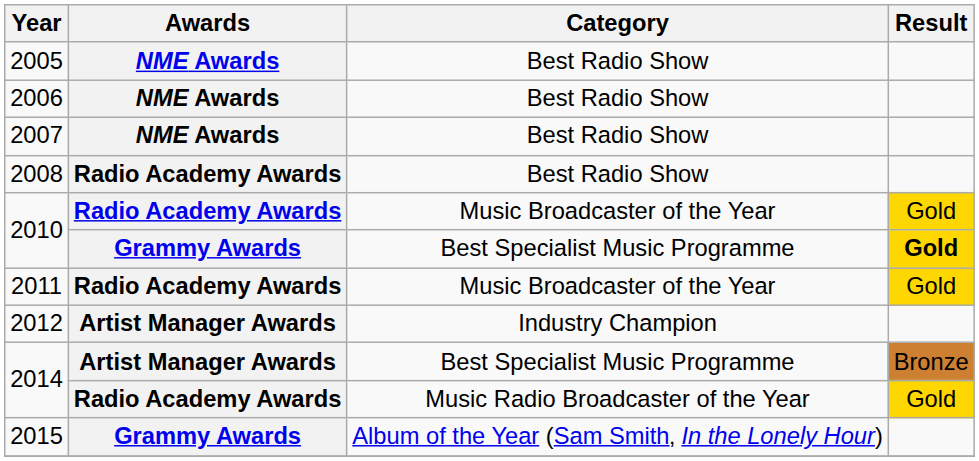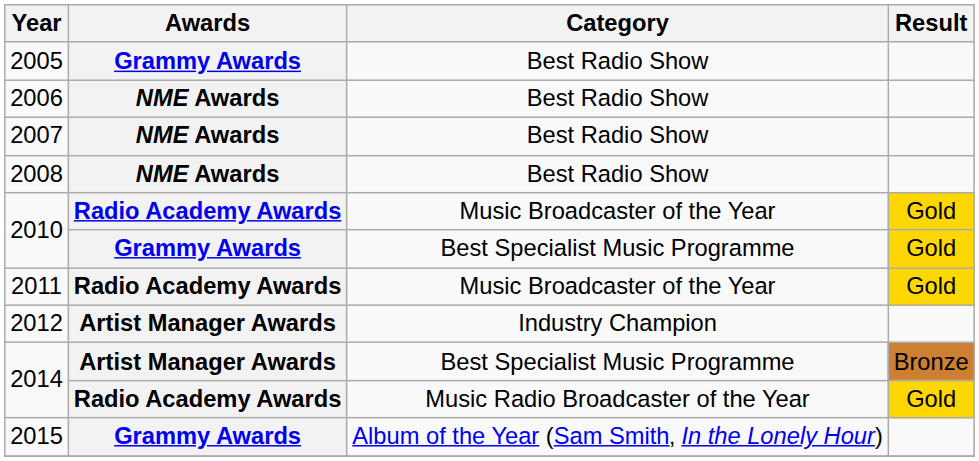 <table class="wikitable plainrowheaders" style="text-align:center;">
 <tr>
 <th scope="col">Year</th>
 <th scope="col">Awards</th>
 <th scope="col">Category</th>
 <th scope="col">Result</th>
 </tr>
 <tr>
 <td>2005</td>
-<th scope="row"><a href='#'><em>NME</em> Awards</a></th>
+<th scope="row"><a href='#'>Grammy Awards</a></th>
 <td>Best Radio Show</td>
 <td></td>
 </tr>
 <tr>
 <td>2006</td>
 <th scope="row"><em>NME</em> Awards</th>
 <td>Best Radio Show</td>
 <td></td>
 </tr>
 <tr>
 <td>2007</td>
 <th scope="row"><em>NME</em> Awards</th>
 <td>Best Radio Show</td>
 <td></td>
 </tr>
 <tr>
 <td>2008</td>
-<th scope="row">Radio Academy Awards</th>
+<th scope="row"><em>NME</em> Awards</th>
 <td>Best Radio Show</td>
 <td></td>
 </tr>
 <tr>
 <td rowspan="2">2010</td>
 <th scope="row"><a href='#'>Radio Academy Awards</a></th>
 <td>Music Broadcaster of the Year</td>
 <td style="background:gold">Gold</td>
 </tr>
 <tr>
 <th scope="row"><a href='#'>Grammy Awards</a></th>
 <td>Best Specialist Music Programme</td>
-<td style="background:gold"><strong>Gold</strong></td>
+<td style="background:gold">Gold</td>
 </tr>
 <tr>
 <td>2011</td>
 <th scope="row">Radio Academy Awards</th>
 <td>Music Broadcaster of the Year</td>
 <td style="background:gold">Gold</td>
 </tr>
 <tr>
 <td>2012</td>
 <th scope="row">Artist Manager Awards</th>
 <td>Industry Champion</td>
 <td></td>
 </tr>
 <tr>
 <td rowspan="2">2014</td>
 <th scope="row">Artist Manager Awards</th>
 <td>Best Specialist Music Programme</td>
 <td style="background:#CD7F32">Bronze</td>
 </tr>
 <tr>
 <th scope="row">Radio Academy Awards</th>
 <td>Music Radio Broadcaster of the Year</td>
 <td style="background:gold">Gold</td>
 </tr>
 <tr>
 <td>2015</td>
 <th scope="row"><a href='#'>Grammy Awards</a></th>
 <td><a href='#'>Album of the Year</a> (<a href='#'>Sam Smith</a>‚ <em><a href='#'>In the Lonely Hour</a></em>)</td>
 <td></td>
 </tr>
 <tr>
 </tr>
 </table>
